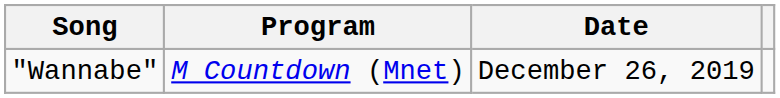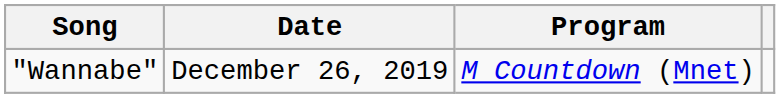 <table class="wikitable">
 <tr>
 <th>Song</th>
+<th>Date</th>
 <th>Program</th>
-<th>Date</th>
 <th></th>
 </tr>
 <tr>
 <td align="center">"Wannabe"</td>
+<td align="center">December 26, 2019</td>
 <td align="center"><em><a href='#'>M Countdown</a></em> (<a href='#'>Mnet</a>)</td>
-<td align="center">December 26, 2019</td>
 <td align="center"></td>
 </tr>
 </table>
